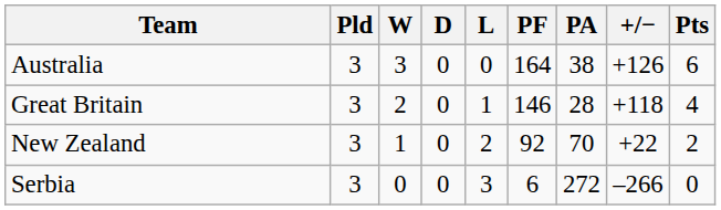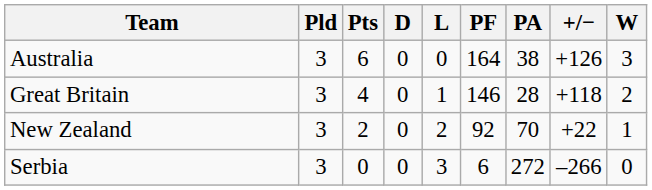 <table class="wikitable" style="text-align:center">
 <tr>
 <th width="200">Team</th>
 <th width="20">Pld</th>
-<th width="20">W</th>
+<th width="20">Pts</th>
 <th width="20">D</th>
 <th width="20">L</th>
 <th width="20">PF</th>
 <th width="20">PA</th>
 <th width="32">+/−</th>
-<th width="20">Pts</th>
+<th width="20">W</th>
 </tr>
 <tr>
 <td style="text-align:left;">Australia</td>
 <td>3</td>
-<td>3</td>
+<td>6</td>
 <td>0</td>
 <td>0</td>
 <td>164</td>
 <td>38</td>
 <td>+126</td>
-<td>6</td>
+<td>3</td>
 </tr>
 <tr>
 <td style="text-align:left;">Great Britain</td>
 <td>3</td>
-<td>2</td>
+<td>4</td>
 <td>0</td>
 <td>1</td>
 <td>146</td>
 <td>28</td>
 <td>+118</td>
-<td>4</td>
+<td>2</td>
 </tr>
 <tr>
 <td style="text-align:left;">New Zealand</td>
 <td>3</td>
-<td>1</td>
+<td>2</td>
 <td>0</td>
 <td>2</td>
 <td>92</td>
 <td>70</td>
 <td>+22</td>
-<td>2</td>
+<td>1</td>
 </tr>
 <tr>
 <td style="text-align:left;">Serbia</td>
 <td>3</td>
 <td>0</td>
 <td>0</td>
 <td>3</td>
 <td>6</td>
 <td>272</td>
 <td>–266</td>
 <td>0</td>
 </tr>
 </table>
